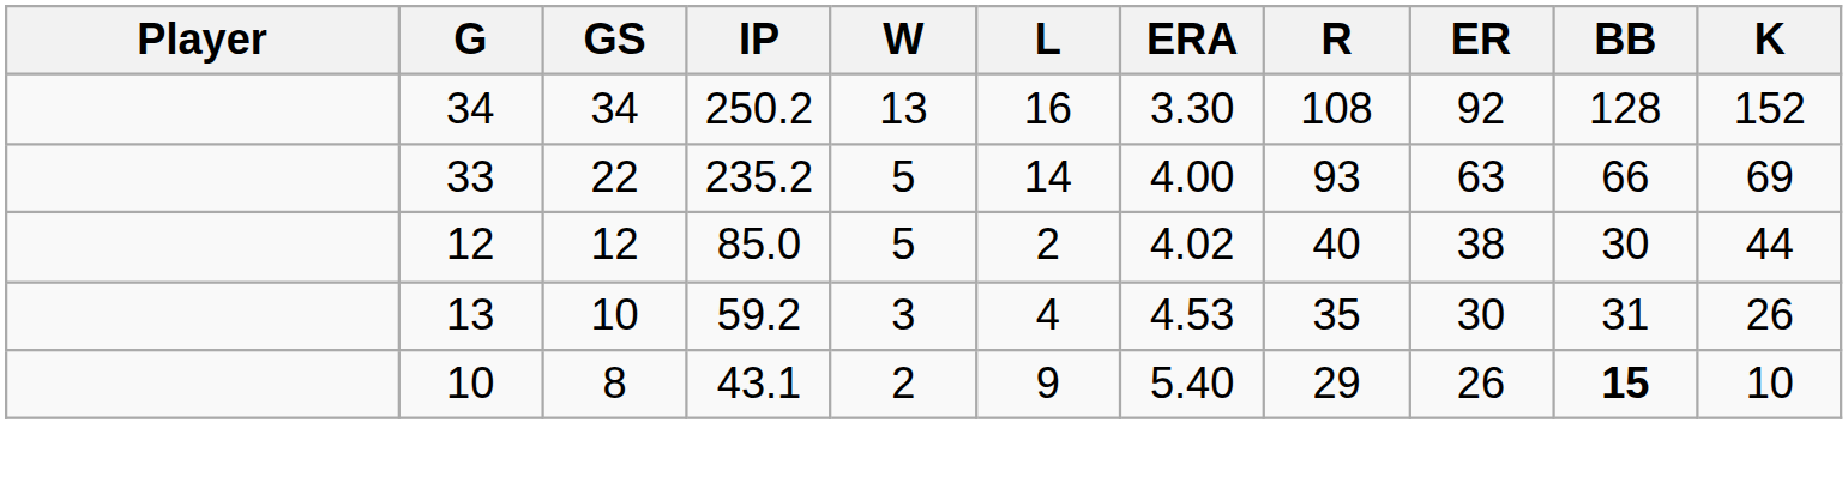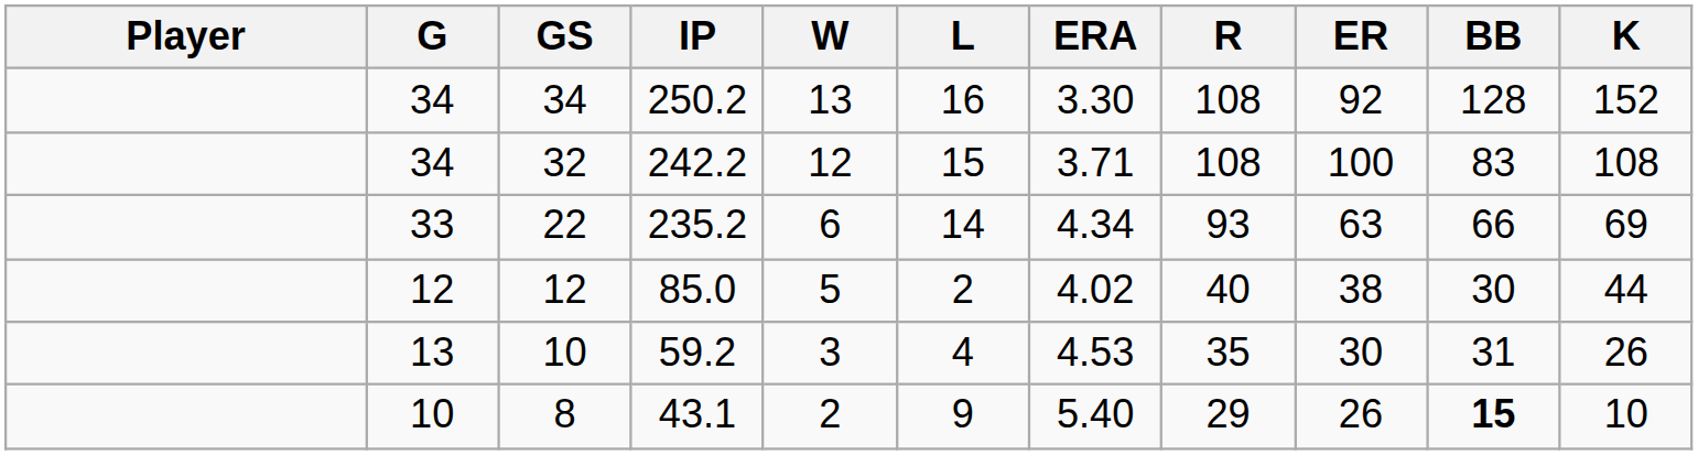 <table class="wikitable sortable">
 <tr>
 <th bgcolor="#DDDDFF" width="19%">Player</th>
 <th bgcolor="#DDDDFF" width="7%">G</th>
 <th bgcolor="#DDDDFF" width="7%">GS</th>
 <th bgcolor="#DDDDFF" width="7%">IP</th>
 <th bgcolor="#DDDDFF" width="7%">W</th>
 <th bgcolor="#DDDDFF" width="7%">L</th>
 <th bgcolor="#DDDDFF" width="7%">ERA</th>
 <th bgcolor="#DDDDFF" width="7%">R</th>
 <th bgcolor="#DDDDFF" width="7%">ER</th>
 <th bgcolor="#DDDDFF" width="7%">BB</th>
 <th bgcolor="#DDDDFF" width="7%">K</th>
 </tr>
 <tr align="center">
 <td></td>
 <td>34</td>
 <td>34</td>
 <td>250.2</td>
 <td>13</td>
 <td>16</td>
 <td>3.30</td>
 <td>108</td>
 <td>92</td>
 <td>128</td>
 <td>152</td>
 </tr>
 <tr align="center">
 <td></td>
+<td>34</td>
+<td>32</td>
+<td>242.2</td>
+<td>12</td>
+<td>15</td>
+<td>3.71</td>
+<td>108</td>
+<td>100</td>
+<td>83</td>
+<td>108</td>
+</tr>
+<tr align="center">
+<td></td>
 <td>33</td>
 <td>22</td>
 <td>235.2</td>
-<td>5</td>
+<td>6</td>
 <td>14</td>
-<td>4.00</td>
+<td>4.34</td>
 <td>93</td>
 <td>63</td>
 <td>66</td>
 <td>69</td>
 </tr>
 <tr align="center">
 <td></td>
 <td>12</td>
 <td>12</td>
 <td>85.0</td>
 <td>5</td>
 <td>2</td>
 <td>4.02</td>
 <td>40</td>
 <td>38</td>
 <td>30</td>
 <td>44</td>
 </tr>
 <tr align="center">
 <td></td>
 <td>13</td>
 <td>10</td>
 <td>59.2</td>
 <td>3</td>
 <td>4</td>
 <td>4.53</td>
 <td>35</td>
 <td>30</td>
 <td>31</td>
 <td>26</td>
 </tr>
 <tr align="center">
 <td></td>
 <td>10</td>
 <td>8</td>
 <td>43.1</td>
 <td>2</td>
 <td>9</td>
 <td>5.40</td>
 <td>29</td>
 <td>26</td>
 <td><strong>15</strong></td>
 <td>10</td>
 </tr>
 </table>
